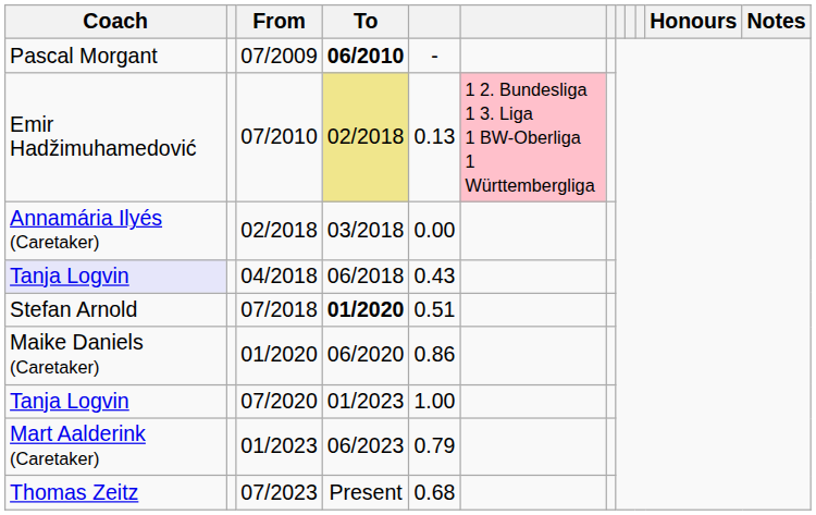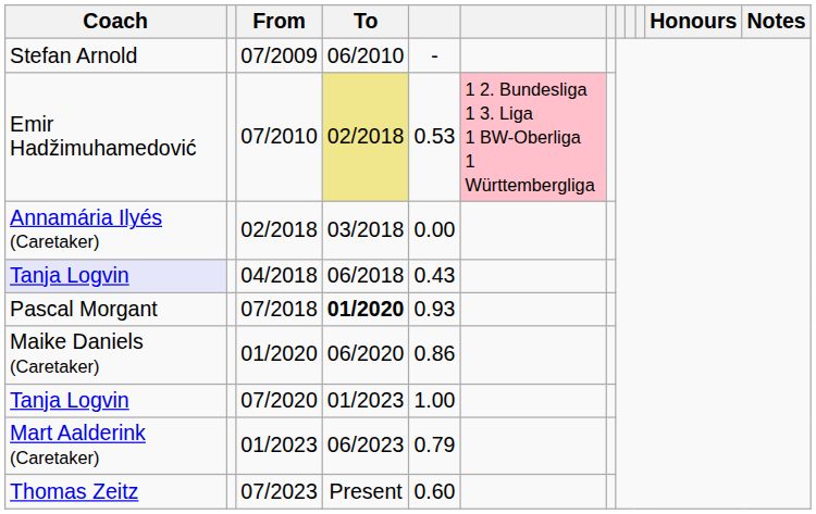 <table class="wikitable sortable" style="text-align: center;">
 <tr>
 <th>Coach</th>
 <th></th>
 <th>From</th>
 <th class="unsortable">To</th>
 <th></th>
 <th></th>
 <th></th>
 <th></th>
 <th></th>
 <th></th>
 <th class="unsortable">Honours</th>
 <th class="unsortable">Notes</th>
 </tr>
 <tr>
-<td align=left>Pascal Morgant</td>
+<td align=left>Stefan Arnold</td>
 <td align=center></td>
 <td align=center>07/2009</td>
-<td align=center><strong>06/2010<br></strong></td>
+<td align=center>06/2010<br></td>
 <td align=center>-</td>
 <td></td>
 <td></td>
 </tr>
 <tr>
 <td align=left>Emir Hadžimuhamedović</td>
 <td align=center></td>
 <td align=center>07/2010</td>
 <td align=center style="background: khaki;">02/2018<br></td>
-<td align=center>0.13</td>
+<td align=center>0.53</td>
 <td align=left style="background: pink;"><small>1 2. Bundesliga<br>1 3. Liga<br>1 BW-Oberliga<br>1 Württembergliga</small></td>
 <td></td>
 </tr>
 <tr>
 <td align=left><a href='#'>Annamária Ilyés</a> <small>(Caretaker)</small></td>
 <td align=center></td>
 <td align=center>02/2018</td>
 <td align=center>03/2018<br></td>
 <td align=center>0.00</td>
 <td></td>
 <td></td>
 </tr>
 <tr>
 <td align=left style="background: lavender;"><a href='#'>Tanja Logvin</a></td>
 <td align=center></td>
 <td align=center>04/2018</td>
 <td align=center>06/2018<br></td>
 <td align=center>0.43</td>
 <td></td>
 <td></td>
 </tr>
 <tr>
-<td align=left>Stefan Arnold</td>
+<td align=left>Pascal Morgant</td>
 <td align=center></td>
 <td align=center>07/2018</td>
 <td align=center><strong>01/2020<br></strong></td>
-<td align=center>0.51</td>
+<td align=center>0.93</td>
 <td></td>
 <td></td>
 </tr>
 <tr>
 <td align=left>Maike Daniels <small>(Caretaker)</small></td>
 <td align=center></td>
 <td align=center>01/2020</td>
 <td align=center>06/2020<br></td>
 <td align=center>0.86</td>
 <td></td>
 <td></td>
 </tr>
 <tr>
 <td align=left><a href='#'>Tanja Logvin</a></td>
 <td align=center></td>
 <td align=center>07/2020</td>
 <td align=center>01/2023<br></td>
 <td align=center>1.00</td>
 <td></td>
 <td></td>
 </tr>
 <tr>
 <td align=left><a href='#'>Mart Aalderink</a> <small>(Caretaker)</small></td>
 <td align=center></td>
 <td align=center>01/2023</td>
 <td align=center>06/2023<br></td>
 <td align=center>0.79</td>
 <td></td>
 <td></td>
 </tr>
 <tr>
 <td align=left><a href='#'>Thomas Zeitz</a></td>
 <td align=center></td>
 <td align=center>07/2023</td>
 <td align=center>Present<br></td>
-<td align=center>0.68</td>
+<td align=center>0.60</td>
 <td></td>
 <td></td>
 </tr>
 </table>
